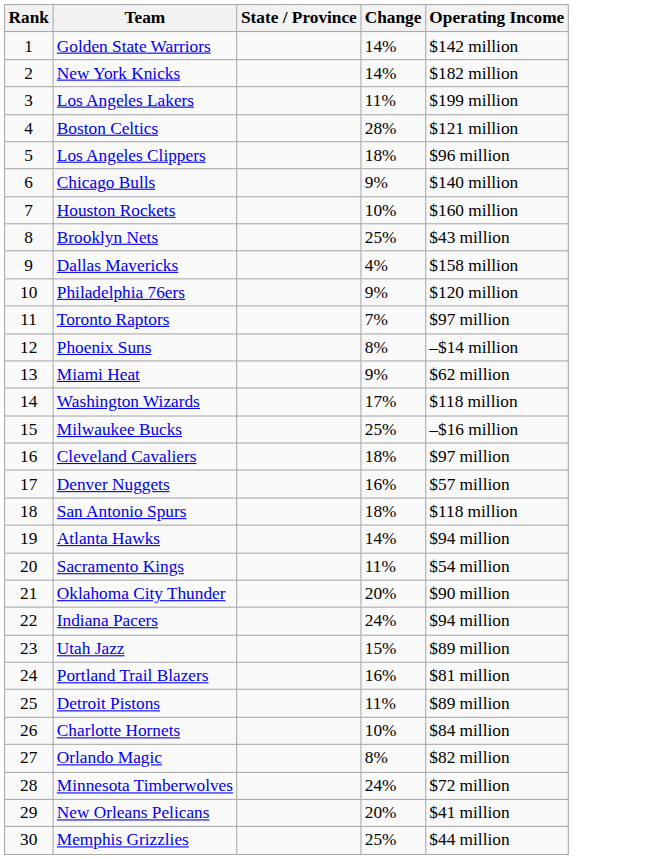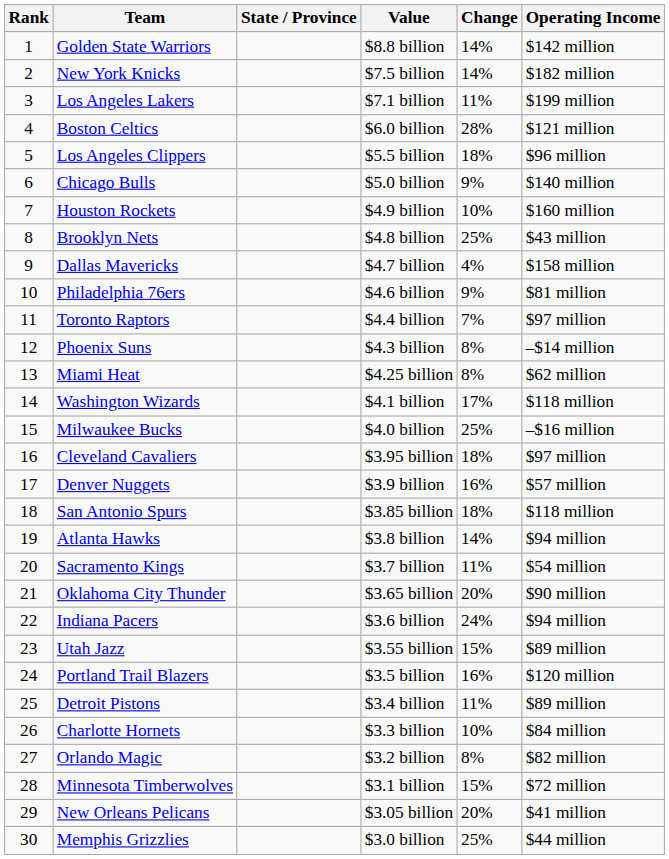 <table class="wikitable sortable">
 <tr>
 <th>Rank</th>
 <th>Team</th>
 <th>State / Province</th>
+<th>Value</th>
 <th>Change</th>
 <th>Operating Income</th>
 </tr>
 <tr>
 <td align="center">1</td>
 <td><a href='#'>Golden State Warriors</a></td>
 <td></td>
+<td>$8.8 billion</td>
 <td> 14%</td>
 <td>$142 million</td>
 </tr>
 <tr>
 <td align="center">2</td>
 <td><a href='#'>New York Knicks</a></td>
 <td></td>
+<td>$7.5 billion</td>
 <td> 14%</td>
 <td>$182 million</td>
 </tr>
 <tr>
 <td align="center">3</td>
 <td><a href='#'>Los Angeles Lakers</a></td>
 <td></td>
+<td>$7.1 billion</td>
 <td> 11%</td>
 <td>$199 million</td>
 </tr>
 <tr>
 <td align="center">4</td>
 <td><a href='#'>Boston Celtics</a></td>
 <td></td>
+<td>$6.0 billion</td>
 <td> 28%</td>
 <td>$121 million</td>
 </tr>
 <tr>
 <td align="center">5</td>
 <td><a href='#'>Los Angeles Clippers</a></td>
 <td></td>
+<td>$5.5 billion</td>
 <td> 18%</td>
 <td>$96 million</td>
 </tr>
 <tr>
 <td align="center">6</td>
 <td><a href='#'>Chicago Bulls</a></td>
 <td></td>
+<td>$5.0 billion</td>
 <td> 9%</td>
 <td>$140 million</td>
 </tr>
 <tr>
 <td align="center">7</td>
 <td><a href='#'>Houston Rockets</a></td>
 <td></td>
+<td>$4.9 billion</td>
 <td> 10%</td>
 <td>$160 million</td>
 </tr>
 <tr>
 <td align="center">8</td>
 <td><a href='#'>Brooklyn Nets</a></td>
 <td></td>
+<td>$4.8 billion</td>
 <td> 25%</td>
 <td>$43 million</td>
 </tr>
 <tr>
 <td align="center">9</td>
 <td><a href='#'>Dallas Mavericks</a></td>
 <td></td>
+<td>$4.7 billion</td>
 <td> 4%</td>
 <td>$158 million</td>
 </tr>
 <tr>
 <td align="center">10</td>
 <td><a href='#'>Philadelphia 76ers</a></td>
 <td></td>
+<td>$4.6 billion</td>
 <td> 9%</td>
-<td>$120 million</td>
+<td>$81 million</td>
 </tr>
 <tr>
 <td align="center">11</td>
 <td><a href='#'>Toronto Raptors</a></td>
 <td></td>
+<td>$4.4 billion</td>
 <td> 7%</td>
 <td>$97 million</td>
 </tr>
 <tr>
 <td align="center">12</td>
 <td><a href='#'>Phoenix Suns</a></td>
 <td></td>
+<td>$4.3 billion</td>
 <td> 8%</td>
 <td>–$14 million</td>
 </tr>
 <tr>
 <td align="center">13</td>
 <td><a href='#'>Miami Heat</a></td>
 <td></td>
-<td> 9%</td>
+<td>$4.25 billion</td>
+<td> 8%</td>
 <td>$62 million</td>
 </tr>
 <tr>
 <td align="center">14</td>
 <td><a href='#'>Washington Wizards</a></td>
 <td></td>
+<td>$4.1 billion</td>
 <td> 17%</td>
 <td>$118 million</td>
 </tr>
 <tr>
 <td align="center">15</td>
 <td><a href='#'>Milwaukee Bucks</a></td>
 <td></td>
+<td>$4.0 billion</td>
 <td> 25%</td>
 <td>–$16 million</td>
 </tr>
 <tr>
 <td align="center">16</td>
 <td><a href='#'>Cleveland Cavaliers</a></td>
 <td></td>
+<td>$3.95 billion</td>
 <td> 18%</td>
 <td>$97 million</td>
 </tr>
 <tr>
 <td align="center">17</td>
 <td><a href='#'>Denver Nuggets</a></td>
 <td></td>
+<td>$3.9 billion</td>
 <td> 16%</td>
 <td>$57 million</td>
 </tr>
 <tr>
 <td align="center">18</td>
 <td><a href='#'>San Antonio Spurs</a></td>
 <td></td>
+<td>$3.85 billion</td>
 <td> 18%</td>
 <td>$118 million</td>
 </tr>
 <tr>
 <td align="center">19</td>
 <td><a href='#'>Atlanta Hawks</a></td>
 <td></td>
+<td>$3.8 billion</td>
 <td> 14%</td>
 <td>$94 million</td>
 </tr>
 <tr>
 <td align="center">20</td>
 <td><a href='#'>Sacramento Kings</a></td>
 <td></td>
+<td>$3.7 billion</td>
 <td> 11%</td>
 <td>$54 million</td>
 </tr>
 <tr>
 <td align="center">21</td>
 <td><a href='#'>Oklahoma City Thunder</a></td>
 <td></td>
+<td>$3.65 billion</td>
 <td> 20%</td>
 <td>$90 million</td>
 </tr>
 <tr>
 <td align="center">22</td>
 <td><a href='#'>Indiana Pacers</a></td>
 <td></td>
+<td>$3.6 billion</td>
 <td> 24%</td>
 <td>$94 million</td>
 </tr>
 <tr>
 <td align="center">23</td>
 <td><a href='#'>Utah Jazz</a></td>
 <td></td>
+<td>$3.55 billion</td>
 <td> 15%</td>
 <td>$89 million</td>
 </tr>
 <tr>
 <td align="center">24</td>
 <td><a href='#'>Portland Trail Blazers</a></td>
 <td></td>
+<td>$3.5 billion</td>
 <td> 16%</td>
-<td>$81 million</td>
+<td>$120 million</td>
 </tr>
 <tr>
 <td align="center">25</td>
 <td><a href='#'>Detroit Pistons</a></td>
 <td></td>
+<td>$3.4 billion</td>
 <td> 11%</td>
 <td>$89 million</td>
 </tr>
 <tr>
 <td align="center">26</td>
 <td><a href='#'>Charlotte Hornets</a></td>
 <td></td>
+<td>$3.3 billion</td>
 <td> 10%</td>
 <td>$84 million</td>
 </tr>
 <tr>
 <td align="center">27</td>
 <td><a href='#'>Orlando Magic</a></td>
 <td></td>
+<td>$3.2 billion</td>
 <td> 8%</td>
 <td>$82 million</td>
 </tr>
 <tr>
 <td align="center">28</td>
 <td><a href='#'>Minnesota Timberwolves</a></td>
 <td></td>
-<td> 24%</td>
+<td>$3.1 billion</td>
+<td> 15%</td>
 <td>$72 million</td>
 </tr>
 <tr>
 <td align="center">29</td>
 <td><a href='#'>New Orleans Pelicans</a></td>
 <td></td>
+<td>$3.05 billion</td>
 <td> 20%</td>
 <td>$41 million</td>
 </tr>
 <tr>
 <td align="center">30</td>
 <td><a href='#'>Memphis Grizzlies</a></td>
 <td></td>
+<td>$3.0 billion</td>
 <td> 25%</td>
 <td>$44 million</td>
 </tr>
 </table>
